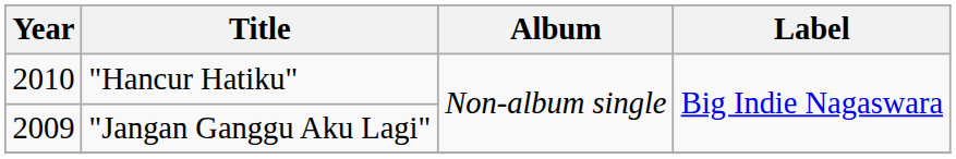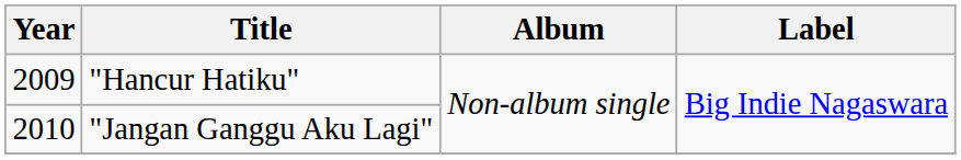 <table class="wikitable">
 <tr>
 <th>Year</th>
 <th>Title</th>
 <th>Album</th>
 <th>Label</th>
 </tr>
 <tr>
-<td>2010</td>
+<td>2009</td>
 <td>"Hancur Hatiku"</td>
 <td rowspan= "2"><em>Non-album single</em></td>
 <td rowspan= "2"><a href='#'>Big Indie Nagaswara</a></td>
 </tr>
 <tr>
-<td>2009</td>
+<td>2010</td>
 <td>"Jangan Ganggu Aku Lagi"</td>
 </tr>
 <tr>
 </tr>
 </table>
